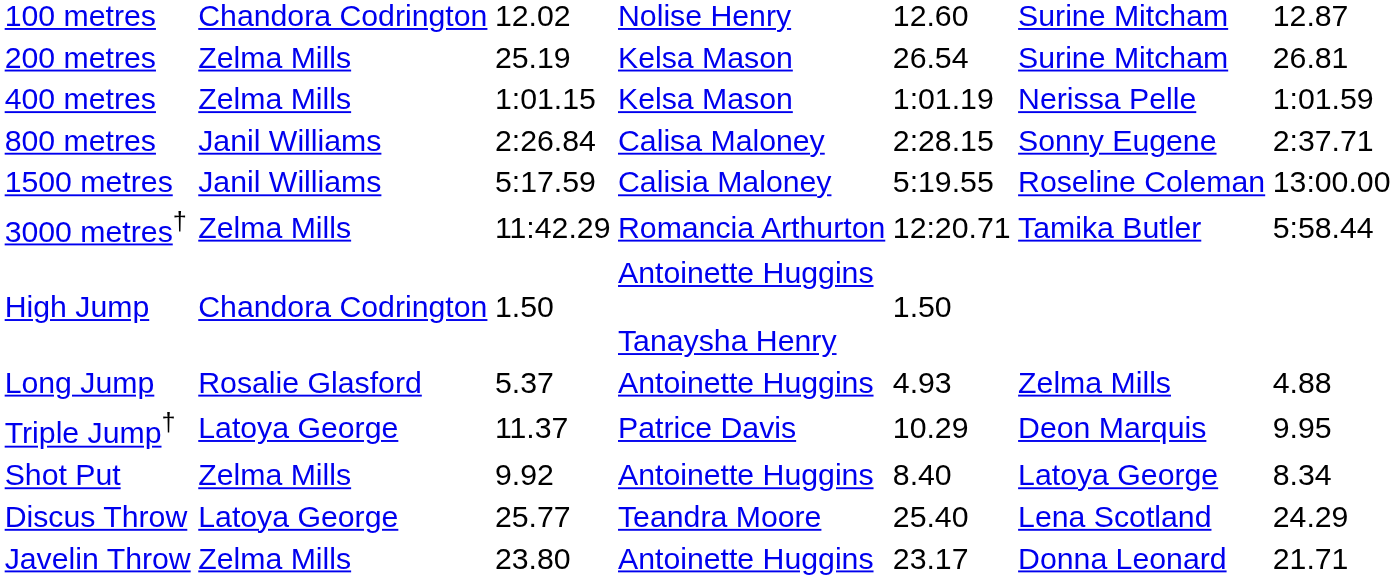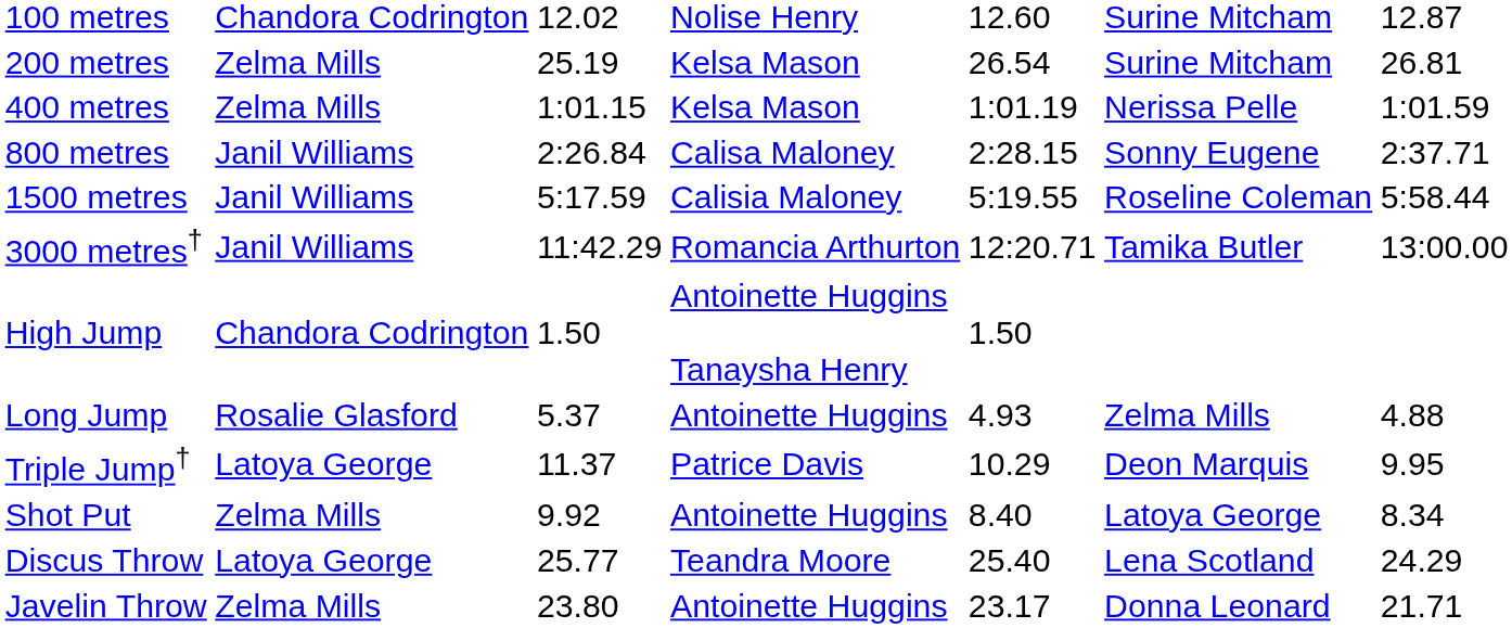 <table>
 <tr>
 <td><a href='#'>100 metres</a></td>
 <td align=left><a href='#'>Chandora Codrington</a> <br> </td>
 <td>12.02</td>
 <td align=left><a href='#'>Nolise Henry</a> <br> </td>
 <td>12.60</td>
 <td align=left><a href='#'>Surine Mitcham</a> <br> </td>
 <td>12.87</td>
 </tr>
 <tr>
 <td><a href='#'>200 metres</a></td>
 <td align=left><a href='#'>Zelma Mills</a> <br> </td>
 <td>25.19</td>
 <td align=left><a href='#'>Kelsa Mason</a> <br> </td>
 <td>26.54</td>
 <td align=left><a href='#'>Surine Mitcham</a> <br> </td>
 <td>26.81</td>
 </tr>
 <tr>
 <td><a href='#'>400 metres</a></td>
 <td align=left><a href='#'>Zelma Mills</a> <br> </td>
 <td>1:01.15</td>
 <td align=left><a href='#'>Kelsa Mason</a> <br> </td>
 <td>1:01.19</td>
 <td align=left><a href='#'>Nerissa Pelle</a> <br> </td>
 <td>1:01.59</td>
 </tr>
 <tr>
 <td><a href='#'>800 metres</a></td>
 <td align=left><a href='#'>Janil Williams</a> <br> </td>
 <td>2:26.84</td>
 <td align=left><a href='#'>Calisa Maloney</a> <br> </td>
 <td>2:28.15</td>
 <td align=left><a href='#'>Sonny Eugene</a> <br> </td>
 <td>2:37.71</td>
 </tr>
 <tr>
 <td><a href='#'>1500 metres</a></td>
 <td align=left><a href='#'>Janil Williams</a> <br> </td>
 <td>5:17.59</td>
 <td align=left><a href='#'>Calisia Maloney</a> <br> </td>
 <td>5:19.55</td>
 <td align=left><a href='#'>Roseline Coleman</a> <br> </td>
-<td>13:00.00</td>
+<td>5:58.44</td>
 </tr>
 <tr>
 <td><a href='#'>3000 metres</a><sup>†</sup></td>
-<td align=left><a href='#'>Zelma Mills</a> <br> </td>
+<td align=left><a href='#'>Janil Williams</a> <br> </td>
 <td>11:42.29</td>
 <td align=left><a href='#'>Romancia Arthurton</a> <br> </td>
 <td>12:20.71</td>
 <td align=left><a href='#'>Tamika Butler</a> <br> </td>
-<td>5:58.44</td>
+<td>13:00.00</td>
 </tr>
 <tr>
 <td><a href='#'>High Jump</a></td>
 <td align=left><a href='#'>Chandora Codrington</a> <br> </td>
 <td>1.50</td>
 <td align=left><a href='#'>Antoinette Huggins</a> <br>  <br> <a href='#'>Tanaysha Henry</a> <br> </td>
 <td>1.50</td>
 <td></td>
 <td></td>
 </tr>
 <tr>
 <td><a href='#'>Long Jump</a></td>
 <td align=left><a href='#'>Rosalie Glasford</a> <br> </td>
 <td>5.37</td>
 <td align=left><a href='#'>Antoinette Huggins</a> <br> </td>
 <td>4.93</td>
 <td align=left><a href='#'>Zelma Mills</a> <br> </td>
 <td>4.88</td>
 </tr>
 <tr>
 <td><a href='#'>Triple Jump</a><sup>†</sup></td>
 <td align=left><a href='#'>Latoya George</a> <br> </td>
 <td>11.37</td>
 <td align=left><a href='#'>Patrice Davis</a> <br> </td>
 <td>10.29</td>
 <td align=left><a href='#'>Deon Marquis</a> <br> </td>
 <td>9.95</td>
 </tr>
 <tr>
 <td><a href='#'>Shot Put</a></td>
 <td align=left><a href='#'>Zelma Mills</a> <br> </td>
 <td>9.92</td>
 <td align=left><a href='#'>Antoinette Huggins</a> <br> </td>
 <td>8.40</td>
 <td align=left><a href='#'>Latoya George</a> <br> </td>
 <td>8.34</td>
 </tr>
 <tr>
 <td><a href='#'>Discus Throw</a></td>
 <td align=left><a href='#'>Latoya George</a> <br> </td>
 <td>25.77</td>
 <td align=left><a href='#'>Teandra Moore</a> <br> </td>
 <td>25.40</td>
 <td align=left><a href='#'>Lena Scotland</a> <br> </td>
 <td>24.29</td>
 </tr>
 <tr>
 <td><a href='#'>Javelin Throw</a></td>
 <td align=left><a href='#'>Zelma Mills</a> <br> </td>
 <td>23.80</td>
 <td align=left><a href='#'>Antoinette Huggins</a> <br> </td>
 <td>23.17</td>
 <td align=left><a href='#'>Donna Leonard</a> <br> </td>
 <td>21.71</td>
 </tr>
 </table>
